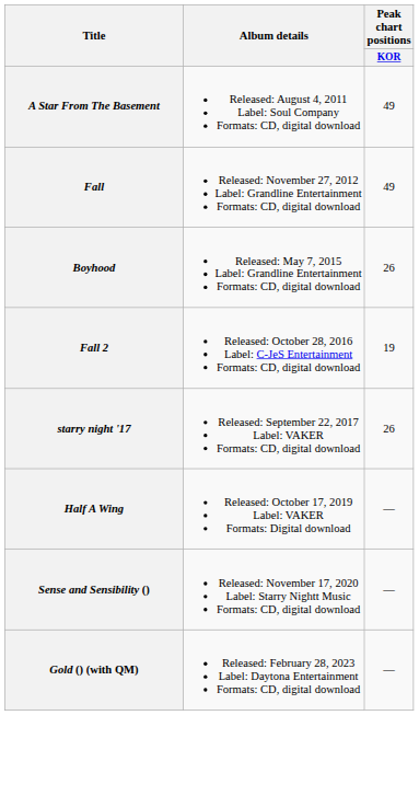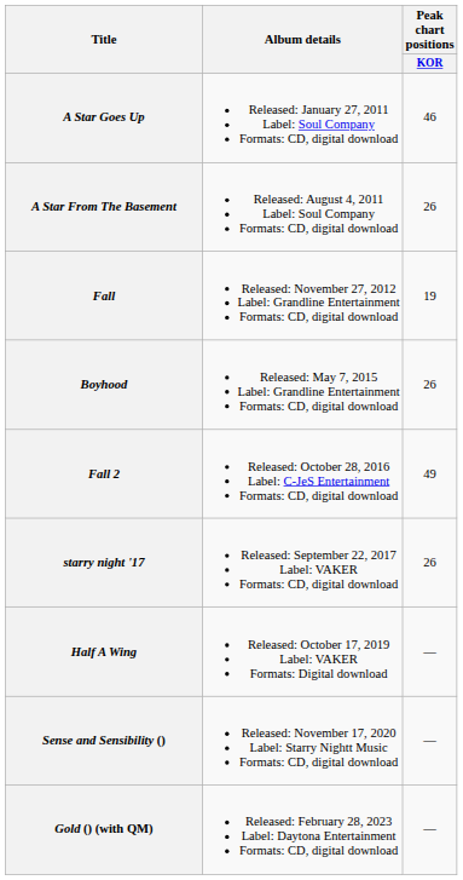 <table class="wikitable plainrowheaders" style="text-align:center;">
 <tr>
 <th scope="col" rowspan="2" style="width:15em;">Title</th>
 <th scope="col" rowspan="2">Album details</th>
 <th scope="col" colspan="1">Peak chart positions</th>
 </tr>
 <tr>
 <th scope="col" style="width:2.5em;font-size:90%;"><a href='#'>KOR</a><br></th>
 </tr>
 <tr>
+<th scope="row"><em>A Star Goes Up</em></th>
+<td><br><ul><li>Released: January 27, 2011</li><li>Label: <a href='#'>Soul Company</a></li><li>Formats: CD, digital download</li></ul></td>
+<td>46</td>
+</tr>
+<tr>
 <th scope="row"><em>A Star From The Basement</em></th>
 <td><br><ul><li>Released: August 4, 2011</li><li>Label: Soul Company</li><li>Formats: CD, digital download</li></ul></td>
-<td>49</td>
+<td>26</td>
 </tr>
 <tr>
 <th scope="row"><em>Fall</em></th>
 <td><br><ul><li>Released: November 27, 2012</li><li>Label: Grandline Entertainment</li><li>Formats: CD, digital download</li></ul></td>
-<td>49</td>
+<td>19</td>
 </tr>
 <tr>
 <th scope="row"><em>Boyhood</em></th>
 <td><br><ul><li>Released: May 7, 2015</li><li>Label: Grandline Entertainment</li><li>Formats: CD, digital download</li></ul></td>
 <td>26</td>
 </tr>
 <tr>
 <th scope="row"><em>Fall 2</em></th>
 <td><br><ul><li>Released: October 28, 2016</li><li>Label: <a href='#'>C-JeS Entertainment</a></li><li>Formats: CD, digital download</li></ul></td>
-<td>19</td>
+<td>49</td>
 </tr>
 <tr>
 <th scope="row"><em>starry night '17</em></th>
 <td><br><ul><li>Released: September 22, 2017</li><li>Label: VAKER</li><li>Formats: CD, digital download</li></ul></td>
 <td>26</td>
 </tr>
 <tr>
 <th scope="row"><em>Half A Wing</em></th>
 <td><br><ul><li>Released: October 17, 2019</li><li>Label: VAKER</li><li>Formats: Digital download</li></ul></td>
 <td>—</td>
 </tr>
 <tr>
 <th scope="row"><em>Sense and Sensibility</em> ()</th>
 <td><br><ul><li>Released: November 17, 2020</li><li>Label: Starry Nightt Music</li><li>Formats: CD, digital download</li></ul></td>
 <td>—</td>
 </tr>
 <tr>
 <th scope="row"><em>Gold</em> () (with QM)</th>
 <td><br><ul><li>Released: February 28, 2023</li><li>Label: Daytona Entertainment</li><li>Formats: CD, digital download</li></ul></td>
 <td>—</td>
 </tr>
 </table>
